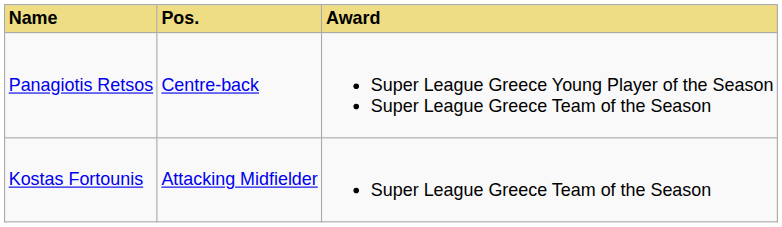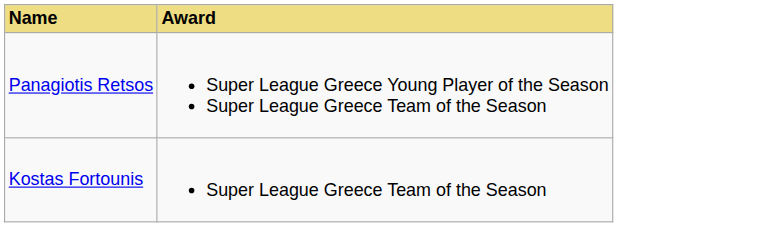 <table class="wikitable">
 <tr>
 <td style="background-color: #eedd82" !><strong>Name</strong></td>
-<td style="background-color: #eedd82" !><strong>Pos.</strong></td>
 <td style="background-color: #eedd82" !><strong>Award</strong></td>
 </tr>
 <tr>
 <td> <a href='#'>Panagiotis Retsos</a></td>
-<td><a href='#'>Centre-back</a></td>
 <td><br><ul><li>Super League Greece Young Player of the Season</li><li>Super League Greece Team of the Season</li></ul></td>
 </tr>
 <tr>
 <td> <a href='#'>Kostas Fortounis</a></td>
-<td><a href='#'>Attacking Midfielder</a></td>
 <td><br><ul><li>Super League Greece Team of the Season</li></ul></td>
 </tr>
 </table>
